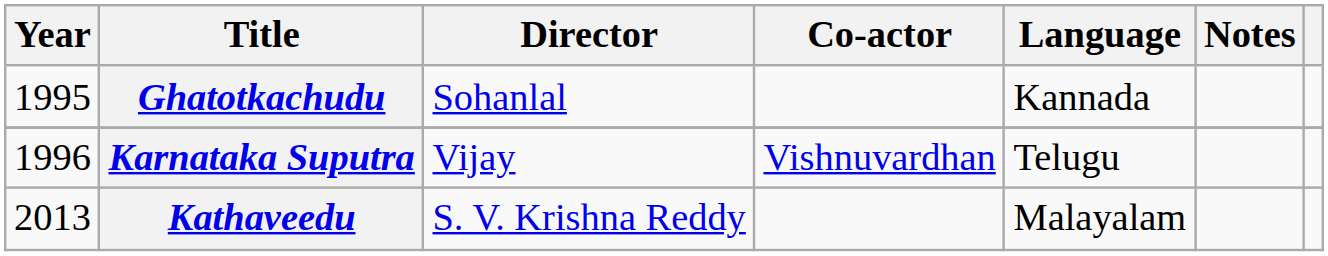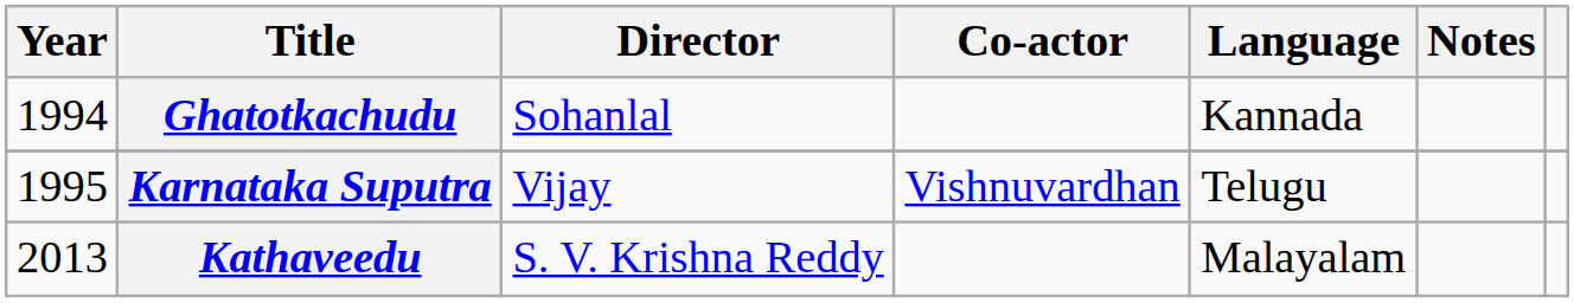 <table class="wikitable">
 <tr>
 <th>Year</th>
 <th>Title</th>
 <th>Director</th>
 <th>Co-actor</th>
 <th>Language</th>
 <th>Notes</th>
 <th></th>
 </tr>
 <tr>
-<td>1995</td>
+<td>1994</td>
 <th><em><a href='#'>Ghatotkachudu</a></em></th>
 <td><a href='#'>Sohanlal</a></td>
 <td></td>
 <td>Kannada</td>
 <td></td>
 <td></td>
 </tr>
 <tr>
 </tr>
 <tr>
-<td>1996</td>
+<td>1995</td>
 <th><em><a href='#'>Karnataka Suputra</a></em></th>
 <td><a href='#'>Vijay</a></td>
 <td><a href='#'>Vishnuvardhan</a></td>
 <td>Telugu</td>
 <td></td>
 <td></td>
 </tr>
 <tr>
 <td>2013</td>
 <th><em><a href='#'>Kathaveedu</a></em></th>
 <td><a href='#'>S. V. Krishna Reddy</a></td>
 <td></td>
 <td>Malayalam</td>
 <td></td>
 <td></td>
 </tr>
 </table>
